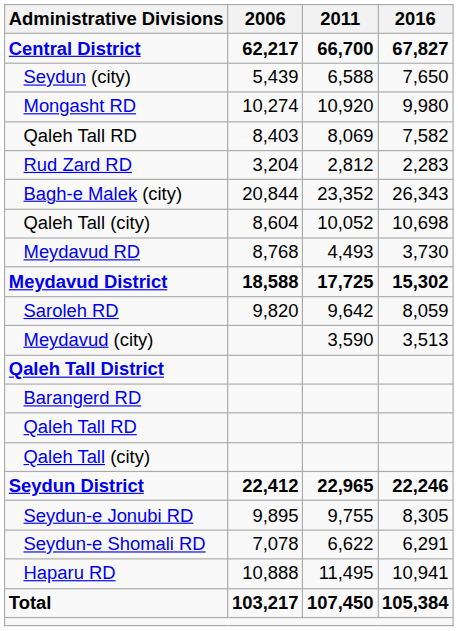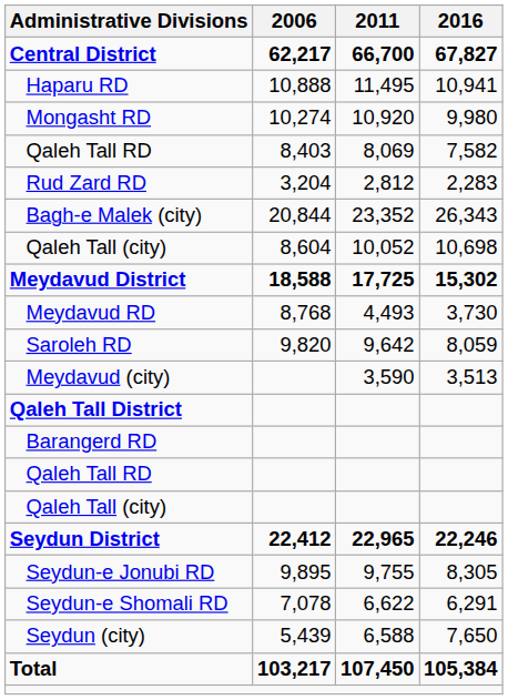 <table class="wikitable">
 <tr>
 <th>Administrative Divisions</th>
 <th>2006</th>
 <th>2011</th>
 <th>2016</th>
 </tr>
 <tr>
 <td><strong><a href='#'>Central District</a></strong></td>
 <td style="text-align: right;"><strong>62,217</strong></td>
 <td style="text-align: right;"><strong>66,700</strong></td>
 <td style="text-align: right;"><strong>67,827</strong></td>
 </tr>
 <tr>
-<td style="padding-left: 1em;"><a href='#'>Seydun</a> (city)</td>
-<td style="text-align: right;">5,439</td>
-<td style="text-align: right;">6,588</td>
-<td style="text-align: right;">7,650</td>
+<td style="padding-left: 1em;"><a href='#'>Haparu RD</a></td>
+<td style="text-align: right;">10,888</td>
+<td style="text-align: right;">11,495</td>
+<td style="text-align: right;">10,941</td>
 </tr>
 <tr>
 <td style="padding-left: 1em;"><a href='#'>Mongasht RD</a></td>
 <td style="text-align: right;">10,274</td>
 <td style="text-align: right;">10,920</td>
 <td style="text-align: right;">9,980</td>
 </tr>
 <tr>
 <td style="padding-left: 1em;">Qaleh Tall RD</td>
 <td style="text-align: right;">8,403</td>
 <td style="text-align: right;">8,069</td>
 <td style="text-align: right;">7,582</td>
 </tr>
 <tr>
 <td style="padding-left: 1em;"><a href='#'>Rud Zard RD</a></td>
 <td style="text-align: right;">3,204</td>
 <td style="text-align: right;">2,812</td>
 <td style="text-align: right;">2,283</td>
 </tr>
 <tr>
 <td style="padding-left: 1em;"><a href='#'>Bagh-e Malek</a> (city)</td>
 <td style="text-align: right;">20,844</td>
 <td style="text-align: right;">23,352</td>
 <td style="text-align: right;">26,343</td>
 </tr>
 <tr>
 <td style="padding-left: 1em;">Qaleh Tall (city)</td>
 <td style="text-align: right;">8,604</td>
 <td style="text-align: right;">10,052</td>
 <td style="text-align: right;">10,698</td>
 </tr>
 <tr>
+<td><strong><a href='#'>Meydavud District</a></strong></td>
+<td style="text-align: right;"><strong>18,588</strong></td>
+<td style="text-align: right;"><strong>17,725</strong></td>
+<td style="text-align: right;"><strong>15,302</strong></td>
+</tr>
+<tr>
 <td style="padding-left: 1em;"><a href='#'>Meydavud RD</a></td>
 <td style="text-align: right;">8,768</td>
 <td style="text-align: right;">4,493</td>
 <td style="text-align: right;">3,730</td>
-</tr>
-<tr>
-<td><strong><a href='#'>Meydavud District</a></strong></td>
-<td style="text-align: right;"><strong>18,588</strong></td>
-<td style="text-align: right;"><strong>17,725</strong></td>
-<td style="text-align: right;"><strong>15,302</strong></td>
 </tr>
 <tr>
 <td style="padding-left: 1em;"><a href='#'>Saroleh RD</a></td>
 <td style="text-align: right;">9,820</td>
 <td style="text-align: right;">9,642</td>
 <td style="text-align: right;">8,059</td>
 </tr>
 <tr>
 <td style="padding-left: 1em;"><a href='#'>Meydavud</a> (city)</td>
 <td style="text-align: right;"></td>
 <td style="text-align: right;">3,590</td>
 <td style="text-align: right;">3,513</td>
 </tr>
 <tr>
 <td><strong><a href='#'>Qaleh Tall District</a></strong></td>
 <td style="text-align: right;"></td>
 <td style="text-align: right;"></td>
 <td style="text-align: right;"></td>
 </tr>
 <tr>
 <td style="padding-left: 1em;"><a href='#'>Barangerd RD</a></td>
 <td style="text-align: right;"></td>
 <td style="text-align: right;"></td>
 <td style="text-align: right;"></td>
 </tr>
 <tr>
 <td style="padding-left: 1em;"><a href='#'>Qaleh Tall RD</a></td>
 <td style="text-align: right;"></td>
 <td style="text-align: right;"></td>
 <td style="text-align: right;"></td>
 </tr>
 <tr>
 <td style="padding-left: 1em;"><a href='#'>Qaleh Tall</a> (city)</td>
 <td style="text-align: right;"></td>
 <td style="text-align: right;"></td>
 <td style="text-align: right;"></td>
 </tr>
 <tr>
 <td><strong><a href='#'>Seydun District</a></strong></td>
 <td style="text-align: right;"><strong>22,412</strong></td>
 <td style="text-align: right;"><strong>22,965</strong></td>
 <td style="text-align: right;"><strong>22,246</strong></td>
 </tr>
 <tr>
 <td style="padding-left: 1em;"><a href='#'>Seydun-e Jonubi RD</a></td>
 <td style="text-align: right;">9,895</td>
 <td style="text-align: right;">9,755</td>
 <td style="text-align: right;">8,305</td>
 </tr>
 <tr>
 <td style="padding-left: 1em;"><a href='#'>Seydun-e Shomali RD</a></td>
 <td style="text-align: right;">7,078</td>
 <td style="text-align: right;">6,622</td>
 <td style="text-align: right;">6,291</td>
 </tr>
 <tr>
-<td style="padding-left: 1em;"><a href='#'>Haparu RD</a></td>
-<td style="text-align: right;">10,888</td>
-<td style="text-align: right;">11,495</td>
-<td style="text-align: right;">10,941</td>
+<td style="padding-left: 1em;"><a href='#'>Seydun</a> (city)</td>
+<td style="text-align: right;">5,439</td>
+<td style="text-align: right;">6,588</td>
+<td style="text-align: right;">7,650</td>
 </tr>
 <tr>
 <td><strong>Total</strong></td>
 <td style="text-align: right;"><strong>103,217</strong></td>
 <td style="text-align: right;"><strong>107,450</strong></td>
 <td style="text-align: right;"><strong>105,384</strong></td>
 </tr>
 <tr>
 <td colspan=4></td>
 </tr>
 </table>
